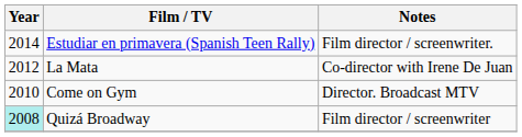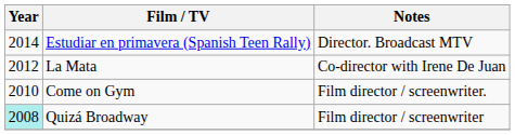 <table class="wikitable" style="font-size:90%;">
 <tr>
 <th>Year</th>
 <th>Film / TV</th>
 <th>Notes</th>
 </tr>
 <tr>
 <td>2014</td>
 <td><a href='#'>Estudiar en primavera (Spanish Teen Rally)</a></td>
-<td>Film director / screenwriter.</td>
+<td>Director. Broadcast MTV</td>
 </tr>
 <tr>
 <td>2012</td>
 <td>La Mata</td>
 <td>Co-director with Irene De Juan</td>
 </tr>
 <tr>
 <td>2010</td>
 <td>Come on Gym</td>
-<td>Director. Broadcast MTV</td>
+<td>Film director / screenwriter.</td>
 </tr>
 <tr>
 <td style="background: paleturquoise;">2008</td>
 <td>Quizá Broadway</td>
 <td>Film director / screenwriter</td>
 </tr>
 <tr ->
 </tr>
 </table>
